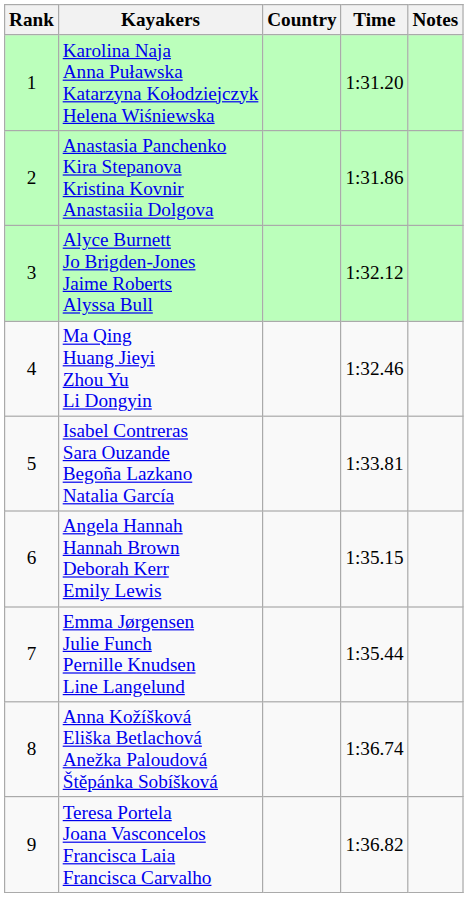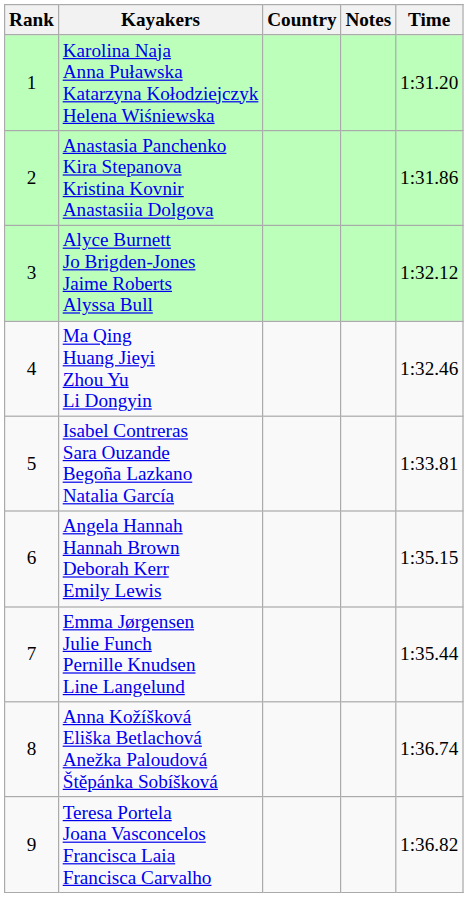 <table class="wikitable" style="text-align:center">
 <tr>
 <th>Rank</th>
 <th>Kayakers</th>
 <th>Country</th>
+<th>Notes</th>
 <th>Time</th>
-<th>Notes</th>
 </tr>
 <tr bgcolor=bbffbb>
 <td>1</td>
 <td align="left"><a href='#'>Karolina Naja</a><br><a href='#'>Anna Puławska</a><br><a href='#'>Katarzyna Kołodziejczyk</a><br><a href='#'>Helena Wiśniewska</a></td>
 <td align="left"></td>
+<td></td>
 <td>1:31.20</td>
-<td></td>
 </tr>
 <tr bgcolor=bbffbb>
 <td>2</td>
 <td align="left"><a href='#'>Anastasia Panchenko</a><br><a href='#'>Kira Stepanova</a><br><a href='#'>Kristina Kovnir</a><br><a href='#'>Anastasiia Dolgova</a></td>
 <td align="left"></td>
+<td></td>
 <td>1:31.86</td>
-<td></td>
 </tr>
 <tr bgcolor=bbffbb>
 <td>3</td>
 <td align="left"><a href='#'>Alyce Burnett</a><br><a href='#'>Jo Brigden-Jones</a><br><a href='#'>Jaime Roberts</a><br><a href='#'>Alyssa Bull</a></td>
 <td align="left"></td>
+<td></td>
 <td>1:32.12</td>
-<td></td>
 </tr>
 <tr>
 <td>4</td>
 <td align="left"><a href='#'>Ma Qing</a><br><a href='#'>Huang Jieyi</a><br><a href='#'>Zhou Yu</a><br><a href='#'>Li Dongyin</a></td>
 <td align="left"></td>
+<td></td>
 <td>1:32.46</td>
-<td></td>
 </tr>
 <tr>
 <td>5</td>
 <td align="left"><a href='#'>Isabel Contreras</a><br><a href='#'>Sara Ouzande</a><br><a href='#'>Begoña Lazkano</a><br><a href='#'>Natalia García</a></td>
 <td align="left"></td>
+<td></td>
 <td>1:33.81</td>
-<td></td>
 </tr>
 <tr>
 <td>6</td>
 <td align="left"><a href='#'>Angela Hannah</a><br><a href='#'>Hannah Brown</a><br><a href='#'>Deborah Kerr</a><br><a href='#'>Emily Lewis</a></td>
 <td align="left"></td>
+<td></td>
 <td>1:35.15</td>
-<td></td>
 </tr>
 <tr>
 <td>7</td>
 <td align="left"><a href='#'>Emma Jørgensen</a><br><a href='#'>Julie Funch</a><br><a href='#'>Pernille Knudsen</a><br><a href='#'>Line Langelund</a></td>
 <td align="left"></td>
+<td></td>
 <td>1:35.44</td>
-<td></td>
 </tr>
 <tr>
 <td>8</td>
 <td align="left"><a href='#'>Anna Kožíšková</a><br><a href='#'>Eliška Betlachová</a><br><a href='#'>Anežka Paloudová</a><br><a href='#'>Štěpánka Sobíšková</a></td>
 <td align="left"></td>
+<td></td>
 <td>1:36.74</td>
-<td></td>
 </tr>
 <tr>
 <td>9</td>
 <td align="left"><a href='#'>Teresa Portela</a><br><a href='#'>Joana Vasconcelos</a><br><a href='#'>Francisca Laia</a><br><a href='#'>Francisca Carvalho</a></td>
 <td align="left"></td>
+<td></td>
 <td>1:36.82</td>
-<td></td>
 </tr>
 </table>
